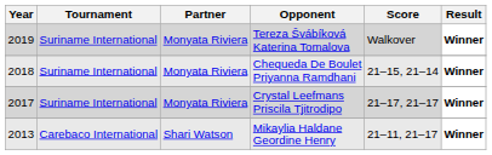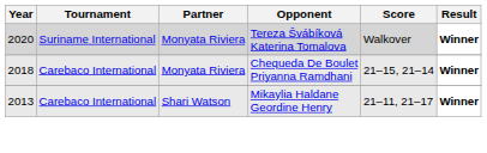 <table class="sortable wikitable" style="font-size: 90%;">
 <tr>
 <th>Year</th>
 <th>Tournament</th>
 <th>Partner</th>
 <th>Opponent</th>
 <th>Score</th>
 <th>Result</th>
 </tr>
 <tr style="background:#D5D5D5">
-<td align="center">2019</td>
+<td align="center">2020</td>
 <td align="left"><a href='#'>Suriname International</a></td>
 <td align="left"> <a href='#'>Monyata Riviera</a></td>
 <td align="left"> <a href='#'>Tereza Švábíková</a> <br>  <a href='#'>Katerina Tomalova</a></td>
 <td align="left">Walkover</td>
 <td style="text-align:left; background:white"> <strong>Winner</strong></td>
 </tr>
 <tr>
 </tr>
 <tr style="background:#E9E9E9">
 <td align="center">2018</td>
-<td align="left"><a href='#'>Suriname International</a></td>
+<td align="left"><a href='#'>Carebaco International</a></td>
 <td align="left"> <a href='#'>Monyata Riviera</a></td>
 <td align="left"> <a href='#'>Chequeda De Boulet</a> <br>  <a href='#'>Priyanna Ramdhani</a></td>
 <td align="left">21–15, 21–14</td>
 <td style="text-align:left; background:white"> <strong>Winner</strong></td>
 </tr>
 <tr>
-</tr>
-<tr style="background:#D5D5D5">
-<td align="center">2017</td>
-<td align="left"><a href='#'>Suriname International</a></td>
-<td align="left"> <a href='#'>Monyata Riviera</a></td>
-<td align="left"> <a href='#'>Crystal Leefmans</a> <br>  <a href='#'>Priscila Tjitrodipo</a></td>
-<td align="left">21–17, 21–17</td>
-<td style="text-align:left; background:white"> <strong>Winner</strong></td>
 </tr>
 <tr>
 </tr>
 <tr style="background:#E9E9E9">
 <td align="center">2013</td>
 <td align="left"><a href='#'>Carebaco International</a></td>
 <td align="left"> <a href='#'>Shari Watson</a></td>
 <td align="left"> <a href='#'>Mikaylia Haldane</a> <br>  <a href='#'>Geordine Henry</a></td>
 <td align="left">21–11, 21–17</td>
 <td style="text-align:left; background:white"> <strong>Winner</strong></td>
 </tr>
 </table>
